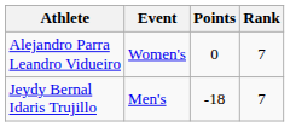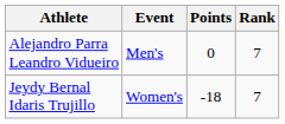 <table class=wikitable style="font-size:90%">
 <tr>
 <th>Athlete</th>
 <th>Event</th>
 <th>Points</th>
 <th>Rank</th>
 </tr>
 <tr align=center>
 <td align=left><a href='#'>Alejandro Parra</a><br><a href='#'>Leandro Vidueiro</a></td>
-<td align=left><a href='#'>Women's</a></td>
+<td align=left><a href='#'>Men's</a></td>
 <td>0</td>
 <td>7</td>
 </tr>
 <tr align=center>
 <td align=left><a href='#'>Jeydy Bernal</a><br><a href='#'>Idaris Trujillo</a></td>
-<td align=left><a href='#'>Men's</a></td>
+<td align=left><a href='#'>Women's</a></td>
 <td>-18</td>
 <td>7</td>
 </tr>
 </table>
